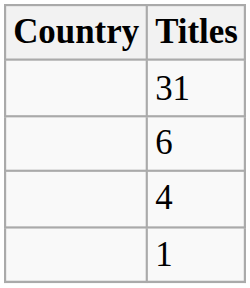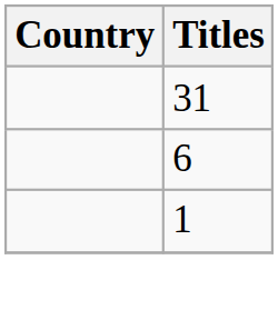 <table class="wikitable">
 <tr>
 <th>Country</th>
 <th>Titles</th>
 </tr>
 <tr>
 <td></td>
 <td>31</td>
 </tr>
 <tr>
 <td></td>
 <td>6</td>
 </tr>
 <tr>
 <td></td>
-<td>4</td>
-</tr>
-<tr>
-<td></td>
 <td>1</td>
 </tr>
 <tr>
 </tr>
 </table>
